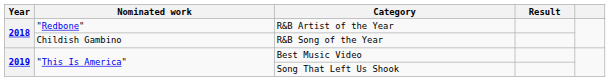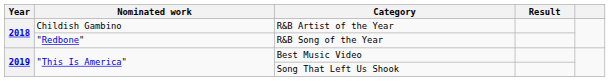 <table class="wikitable plainrowheaders" style="width:100%;">
 <tr>
 <th scope="col" style="width:5%;">Year</th>
 <th scope="col" style="width:40%;">Nominated work</th>
 <th scope="col" style="width:40%;">Category</th>
 <th scope="col" style="width:10%;">Result</th>
 <th scope="col" style="width:5%;"></th>
 </tr>
 <tr>
 <th scope="row" style="text-align:center;" rowspan="2"><a href='#'>2018</a></th>
-<td>"<a href='#'>Redbone</a>"</td>
+<td>Childish Gambino</td>
 <td>R&B Artist of the Year</td>
 <td></td>
 <td style="text-align:center;" rowspan="2"></td>
 </tr>
 <tr>
-<td>Childish Gambino</td>
+<td>"<a href='#'>Redbone</a>"</td>
 <td>R&B Song of the Year</td>
 <td></td>
 </tr>
 <tr>
 <th scope="row" style="text-align:center;" rowspan="2"><a href='#'>2019</a></th>
 <td rowspan="2">"<a href='#'>This Is America</a>"</td>
 <td>Best Music Video</td>
 <td></td>
 <td style="text-align:center;" rowspan="2"></td>
 </tr>
 <tr>
 <td>Song That Left Us Shook</td>
 <td></td>
 </tr>
 </table>
